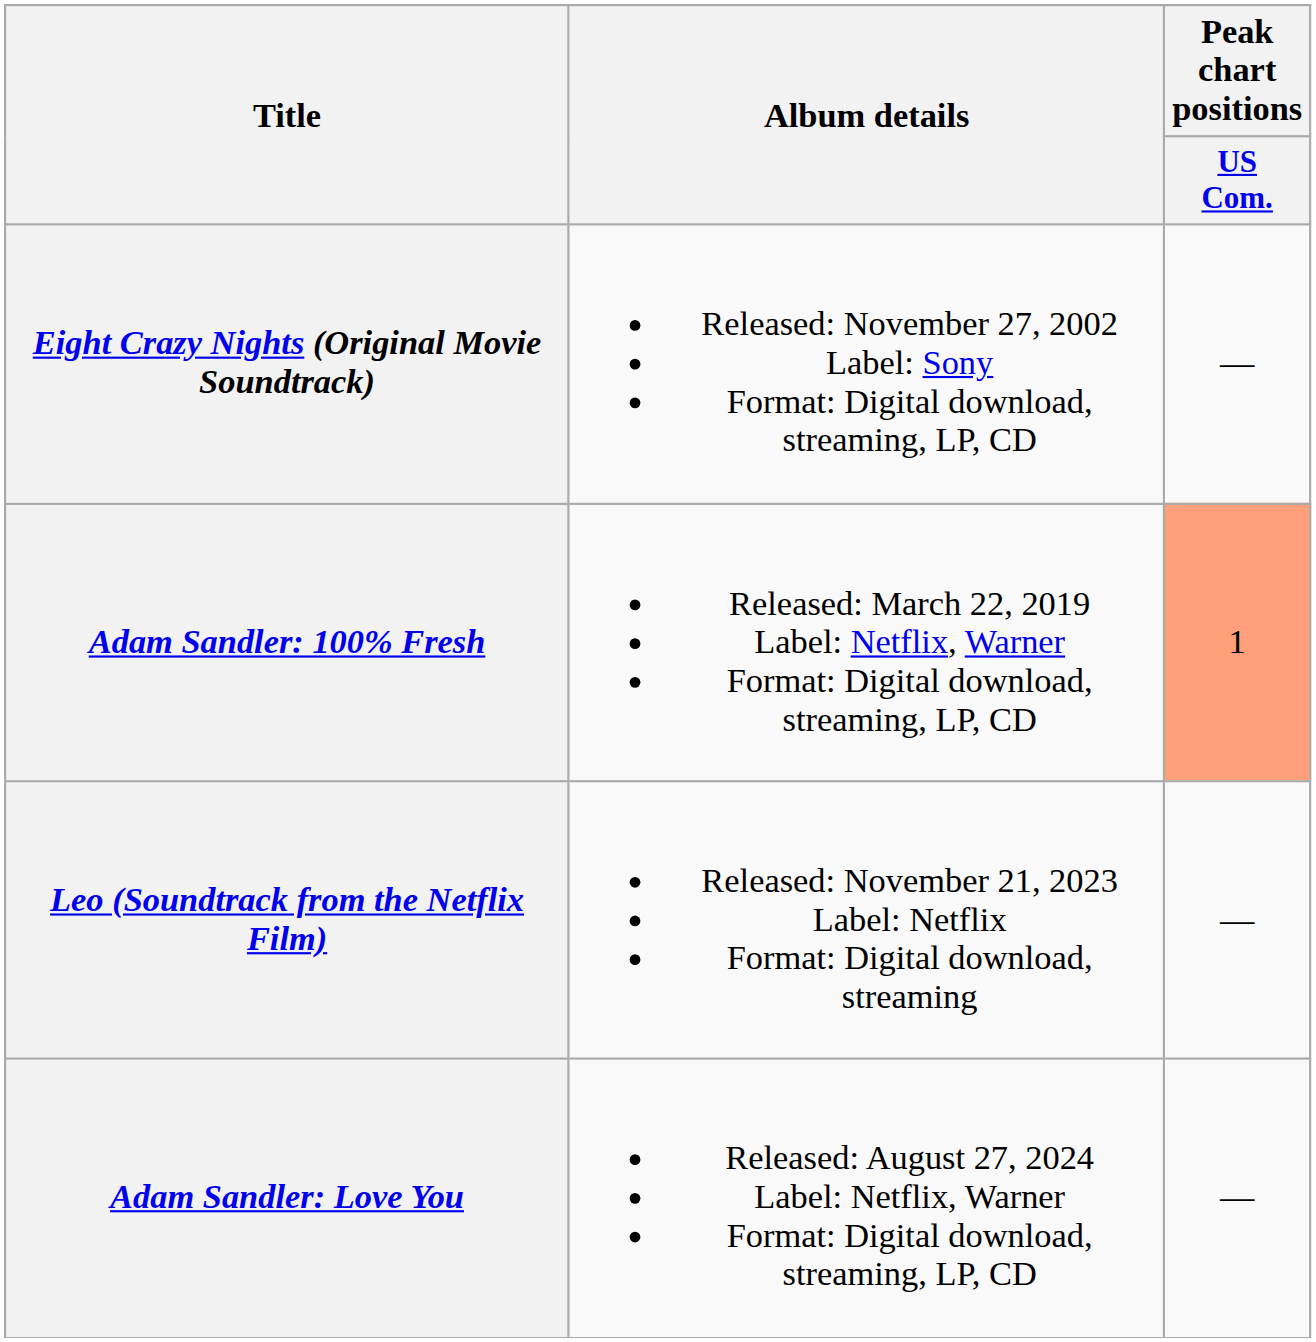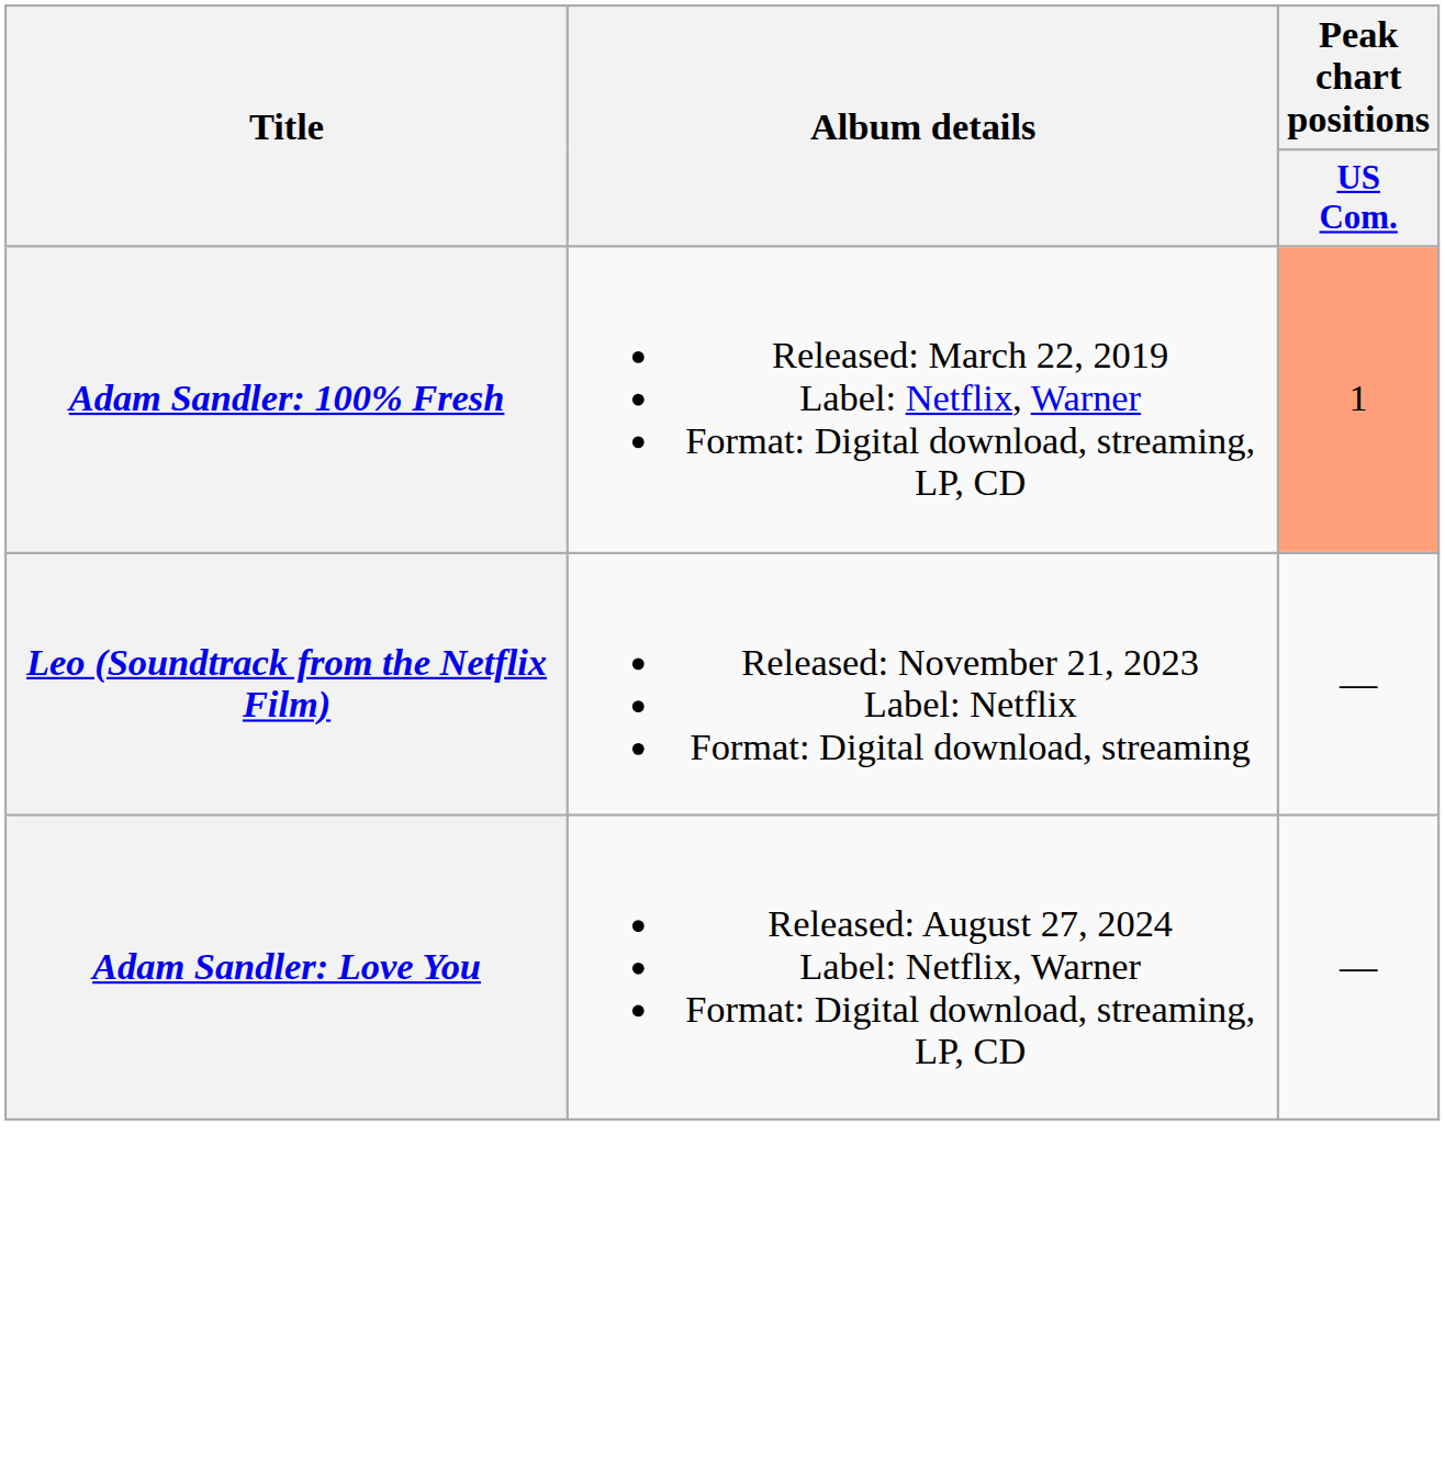 <table class="wikitable plainrowheaders" style="text-align:center">
 <tr>
 <th rowspan="2">Title</th>
 <th rowspan="2">Album details</th>
 <th>Peak chart positions</th>
 </tr>
 <tr>
 <th scope="col" style="width:3em; font-size:90%"><a href='#'>US<br>Com.</a><br></th>
-</tr>
-<tr>
-<th scope="row"><em><a href='#'>Eight Crazy Nights</a> (Original Movie Soundtrack)</em></th>
-<td><br><ul><li>Released: November 27, 2002</li><li>Label: <a href='#'>Sony</a></li><li>Format: Digital download, streaming, LP, CD</li></ul></td>
-<td>—</td>
 </tr>
 <tr>
 <th scope="row"><em><a href='#'>Adam Sandler: 100% Fresh</a></em></th>
 <td><br><ul><li>Released: March 22, 2019</li><li>Label: <a href='#'>Netflix</a>, <a href='#'>Warner</a></li><li>Format: Digital download, streaming, LP, CD</li></ul></td>
 <td style="background: lightsalmon;">1</td>
 </tr>
 <tr>
 <th scope="row"><em><a href='#'>Leo (Soundtrack from the Netflix Film)</a></em></th>
 <td><br><ul><li>Released: November 21, 2023</li><li>Label: Netflix</li><li>Format: Digital download, streaming</li></ul></td>
 <td>—</td>
 </tr>
 <tr>
 <th scope="row"><em><a href='#'>Adam Sandler: Love You</a></em></th>
 <td><br><ul><li>Released: August 27, 2024</li><li>Label: Netflix, Warner</li><li>Format: Digital download, streaming, LP, CD</li></ul></td>
 <td>—</td>
 </tr>
 </table>
